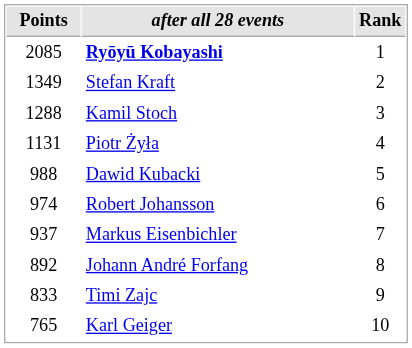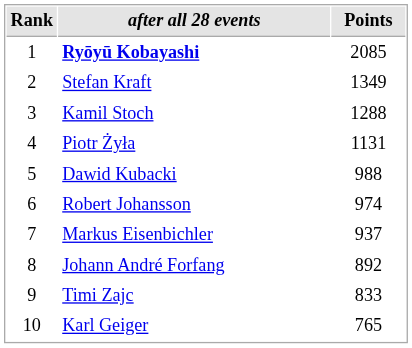 <table cellspacing="1" cellpadding="3" style="border:1px solid #AAAAAA;font-size:86%">
 <tr style="background-color: #E4E4E4;">
+<th style="border-bottom:1px solid #AAAAAA; width: 10px;">Rank</th>
+<th style="border-bottom:1px solid #AAAAAA; width: 200px;"><em>after all 28 events</em></th>
 <th style="border-bottom:1px solid #AAAAAA; width: 50px;">Points</th>
-<th style="border-bottom:1px solid #AAAAAA; width: 200px;"><em>after all 28 events</em></th>
-<th style="border-bottom:1px solid #AAAAAA; width: 10px;">Rank</th>
 </tr>
 <tr>
+<td align=center>1</td>
+<td> <strong><a href='#'>Ryōyū Kobayashi</a></strong></td>
 <td align=center>2085</td>
-<td> <strong><a href='#'>Ryōyū Kobayashi</a></strong></td>
-<td align=center>1</td>
 </tr>
 <tr>
+<td align=center>2</td>
+<td> <a href='#'>Stefan Kraft</a></td>
 <td align=center>1349</td>
-<td> <a href='#'>Stefan Kraft</a></td>
-<td align=center>2</td>
 </tr>
 <tr>
+<td align=center>3</td>
+<td> <a href='#'>Kamil Stoch</a></td>
 <td align=center>1288</td>
-<td> <a href='#'>Kamil Stoch</a></td>
-<td align=center>3</td>
 </tr>
 <tr>
+<td align=center>4</td>
+<td> <a href='#'>Piotr Żyła</a></td>
 <td align=center>1131</td>
-<td> <a href='#'>Piotr Żyła</a></td>
-<td align=center>4</td>
 </tr>
 <tr>
+<td align=center>5</td>
+<td> <a href='#'>Dawid Kubacki</a></td>
 <td align=center>988</td>
-<td> <a href='#'>Dawid Kubacki</a></td>
-<td align=center>5</td>
 </tr>
 <tr>
+<td align=center>6</td>
+<td> <a href='#'>Robert Johansson</a></td>
 <td align=center>974</td>
-<td> <a href='#'>Robert Johansson</a></td>
-<td align=center>6</td>
 </tr>
 <tr>
+<td align=center>7</td>
+<td> <a href='#'>Markus Eisenbichler</a></td>
 <td align=center>937</td>
-<td> <a href='#'>Markus Eisenbichler</a></td>
-<td align=center>7</td>
 </tr>
 <tr>
+<td align=center>8</td>
+<td> <a href='#'>Johann André Forfang</a></td>
 <td align=center>892</td>
-<td> <a href='#'>Johann André Forfang</a></td>
-<td align=center>8</td>
 </tr>
 <tr>
+<td align=center>9</td>
+<td> <a href='#'>Timi Zajc</a></td>
 <td align=center>833</td>
-<td> <a href='#'>Timi Zajc</a></td>
-<td align=center>9</td>
 </tr>
 <tr>
+<td align=center>10</td>
+<td> <a href='#'>Karl Geiger</a></td>
 <td align=center>765</td>
-<td> <a href='#'>Karl Geiger</a></td>
-<td align=center>10</td>
 </tr>
 </table>
